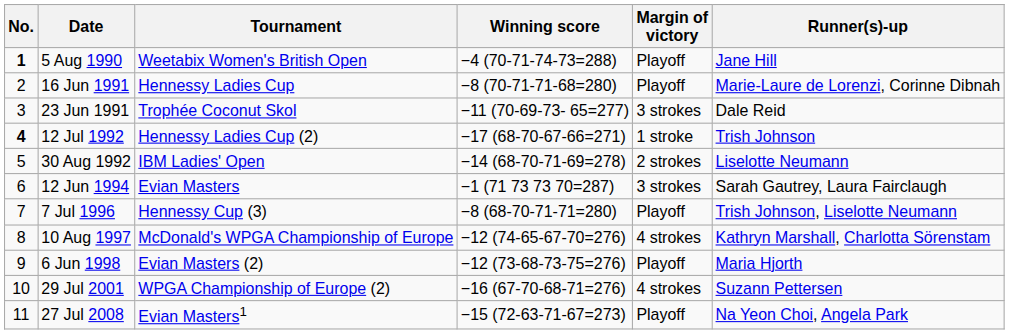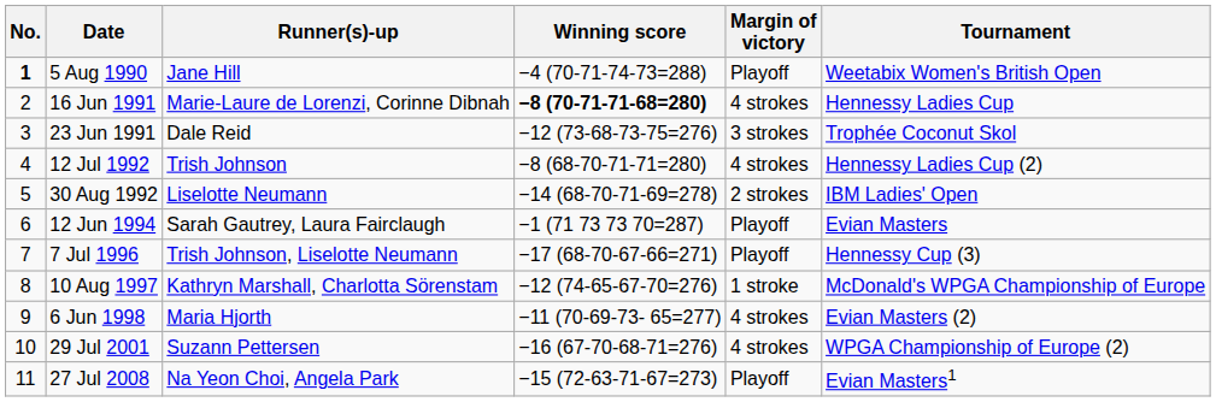 <table class="wikitable" style="font-size:95%;">
 <tr>
 <th>No.</th>
 <th>Date</th>
-<th>Tournament</th>
+<th>Runner(s)-up</th>
 <th>Winning score</th>
 <th>Margin of<br>victory</th>
-<th>Runner(s)-up</th>
+<th>Tournament</th>
 </tr>
 <tr>
 <td align=center><strong>1</strong></td>
 <td>5 Aug <a href='#'>1990</a></td>
-<td><a href='#'>Weetabix Women's British Open</a></td>
+<td> <a href='#'>Jane Hill</a></td>
 <td>−4 (70-71-74-73=288)</td>
 <td>Playoff</td>
-<td> <a href='#'>Jane Hill</a></td>
+<td><a href='#'>Weetabix Women's British Open</a></td>
 </tr>
 <tr>
 <td align=center>2</td>
 <td>16 Jun <a href='#'>1991</a></td>
+<td> <a href='#'>Marie-Laure de Lorenzi</a>,  Corinne Dibnah</td>
+<td><strong>−8 (70-71-71-68=280)</strong></td>
+<td>4 strokes</td>
 <td><a href='#'>Hennessy Ladies Cup</a></td>
-<td>−8 (70-71-71-68=280)</td>
-<td>Playoff</td>
-<td> <a href='#'>Marie-Laure de Lorenzi</a>,  Corinne Dibnah</td>
 </tr>
 <tr>
 <td align=center>3</td>
 <td>23 Jun 1991</td>
+<td> Dale Reid</td>
+<td>−12 (73-68-73-75=276)</td>
+<td>3 strokes</td>
 <td><a href='#'>Trophée Coconut Skol</a></td>
-<td>−11 (70-69-73- 65=277)</td>
-<td>3 strokes</td>
-<td> Dale Reid</td>
 </tr>
 <tr>
-<td align=center><strong>4</strong></td>
+<td align=center>4</td>
 <td>12 Jul <a href='#'>1992</a></td>
+<td> <a href='#'>Trish Johnson</a></td>
+<td>−8 (68-70-71-71=280)</td>
+<td>4 strokes</td>
 <td><a href='#'>Hennessy Ladies Cup</a> (2)</td>
-<td>−17 (68-70-67-66=271)</td>
-<td>1 stroke</td>
-<td> <a href='#'>Trish Johnson</a></td>
 </tr>
 <tr>
 <td align=center>5</td>
 <td>30 Aug 1992</td>
-<td><a href='#'>IBM Ladies' Open</a></td>
+<td> <a href='#'>Liselotte Neumann</a></td>
 <td>−14 (68-70-71-69=278)</td>
 <td>2 strokes</td>
-<td> <a href='#'>Liselotte Neumann</a></td>
+<td><a href='#'>IBM Ladies' Open</a></td>
 </tr>
 <tr>
 <td align=center>6</td>
 <td>12 Jun <a href='#'>1994</a></td>
+<td> Sarah Gautrey,  Laura Fairclaugh</td>
+<td>−1 (71 73 73 70=287)</td>
+<td>Playoff</td>
 <td><a href='#'>Evian Masters</a></td>
-<td>−1 (71 73 73 70=287)</td>
-<td>3 strokes</td>
-<td> Sarah Gautrey,  Laura Fairclaugh</td>
 </tr>
 <tr>
 <td align=center>7</td>
 <td>7 Jul <a href='#'>1996</a></td>
+<td> <a href='#'>Trish Johnson</a>,  <a href='#'>Liselotte Neumann</a></td>
+<td>−17 (68-70-67-66=271)</td>
+<td>Playoff</td>
 <td><a href='#'>Hennessy Cup</a> (3)</td>
-<td>−8 (68-70-71-71=280)</td>
-<td>Playoff</td>
-<td> <a href='#'>Trish Johnson</a>,  <a href='#'>Liselotte Neumann</a></td>
 </tr>
 <tr>
 <td align=center>8</td>
 <td>10 Aug <a href='#'>1997</a></td>
+<td> <a href='#'>Kathryn Marshall</a>,  <a href='#'>Charlotta Sörenstam</a></td>
+<td>−12 (74-65-67-70=276)</td>
+<td>1 stroke</td>
 <td><a href='#'>McDonald's WPGA Championship of Europe</a></td>
-<td>−12 (74-65-67-70=276)</td>
-<td>4 strokes</td>
-<td> <a href='#'>Kathryn Marshall</a>,  <a href='#'>Charlotta Sörenstam</a></td>
 </tr>
 <tr>
 <td align=center>9</td>
 <td>6 Jun <a href='#'>1998</a></td>
+<td> <a href='#'>Maria Hjorth</a></td>
+<td>−11 (70-69-73- 65=277)</td>
+<td>4 strokes</td>
 <td><a href='#'>Evian Masters</a> (2)</td>
-<td>−12 (73-68-73-75=276)</td>
-<td>Playoff</td>
-<td> <a href='#'>Maria Hjorth</a></td>
 </tr>
 <tr>
 <td align=center>10</td>
 <td>29 Jul <a href='#'>2001</a></td>
-<td><a href='#'>WPGA Championship of Europe</a> (2)</td>
+<td> <a href='#'>Suzann Pettersen</a></td>
 <td>−16 (67-70-68-71=276)</td>
 <td>4 strokes</td>
-<td> <a href='#'>Suzann Pettersen</a></td>
+<td><a href='#'>WPGA Championship of Europe</a> (2)</td>
 </tr>
 <tr>
 <td align=center>11</td>
 <td>27 Jul <a href='#'>2008</a></td>
-<td><a href='#'>Evian Masters</a><sup>1</sup></td>
+<td> <a href='#'>Na Yeon Choi</a>,  <a href='#'>Angela Park</a></td>
 <td>−15 (72-63-71-67=273)</td>
 <td>Playoff</td>
-<td> <a href='#'>Na Yeon Choi</a>,  <a href='#'>Angela Park</a></td>
+<td><a href='#'>Evian Masters</a><sup>1</sup></td>
 </tr>
 </table>
